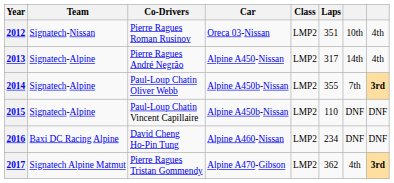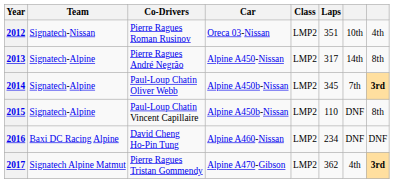 <table class="wikitable" style="text-align:center; font-size:90%">
 <tr>
 <th>Year</th>
 <th>Team</th>
 <th>Co-Drivers</th>
 <th>Car</th>
 <th>Class</th>
 <th>Laps</th>
 <th></th>
 <th></th>
 </tr>
 <tr>
 <th><a href='#'>2012</a></th>
 <td align="left" nowrap> <a href='#'>Signatech</a>-<a href='#'>Nissan</a></td>
 <td align="left" nowrap> <a href='#'>Pierre Ragues</a><br> <a href='#'>Roman Rusinov</a></td>
 <td align="left" nowrap><a href='#'>Oreca 03</a>-<a href='#'>Nissan</a></td>
 <td>LMP2</td>
 <td>351</td>
 <td>10th</td>
 <td>4th</td>
 </tr>
 <tr>
 <th><a href='#'>2013</a></th>
 <td align="left" nowrap> <a href='#'>Signatech</a>-<a href='#'>Alpine</a></td>
 <td align="left" nowrap> <a href='#'>Pierre Ragues</a><br> <a href='#'>André Negrão</a></td>
 <td align="left" nowrap><a href='#'>Alpine A450</a>-<a href='#'>Nissan</a></td>
 <td>LMP2</td>
 <td>317</td>
 <td>14th</td>
-<td>4th</td>
+<td>8th</td>
 </tr>
 <tr>
 <th><a href='#'>2014</a></th>
 <td align="left" nowrap> <a href='#'>Signatech</a>-<a href='#'>Alpine</a></td>
 <td align="left" nowrap> <a href='#'>Paul-Loup Chatin</a><br> <a href='#'>Oliver Webb</a></td>
 <td align="left" nowrap><a href='#'>Alpine A450b</a>-<a href='#'>Nissan</a></td>
 <td>LMP2</td>
-<td>355</td>
+<td>345</td>
 <td>7th</td>
 <td style="background:#FFDF9F;"><strong>3rd</strong></td>
 </tr>
 <tr>
 <th><a href='#'>2015</a></th>
 <td align="left" nowrap> <a href='#'>Signatech</a>-<a href='#'>Alpine</a></td>
 <td align="left" nowrap> <a href='#'>Paul-Loup Chatin</a><br> Vincent Capillaire</td>
 <td align="left" nowrap><a href='#'>Alpine A450b</a>-<a href='#'>Nissan</a></td>
 <td>LMP2</td>
 <td>110</td>
 <td>DNF</td>
-<td>DNF</td>
+<td>8th</td>
 </tr>
 <tr>
 <th><a href='#'>2016</a></th>
 <td align="left" nowrap> <a href='#'>Baxi DC Racing</a> <a href='#'>Alpine</a></td>
 <td align="left" nowrap> <a href='#'>David Cheng</a><br> <a href='#'>Ho-Pin Tung</a></td>
 <td align="left" nowrap><a href='#'>Alpine A460</a>-<a href='#'>Nissan</a></td>
 <td>LMP2</td>
 <td>234</td>
 <td>DNF</td>
 <td>DNF</td>
 </tr>
 <tr>
 <th><a href='#'>2017</a></th>
 <td align="left" nowrap> <a href='#'>Signatech Alpine Matmut</a></td>
 <td align="left" nowrap> <a href='#'>Pierre Ragues</a><br> <a href='#'>Tristan Gommendy</a></td>
 <td align="left" nowrap><a href='#'>Alpine A470</a>-<a href='#'>Gibson</a></td>
 <td>LMP2</td>
 <td>362</td>
 <td>4th</td>
 <td style="background:#ffdf9f;"><strong>3rd</strong></td>
 </tr>
 </table>
